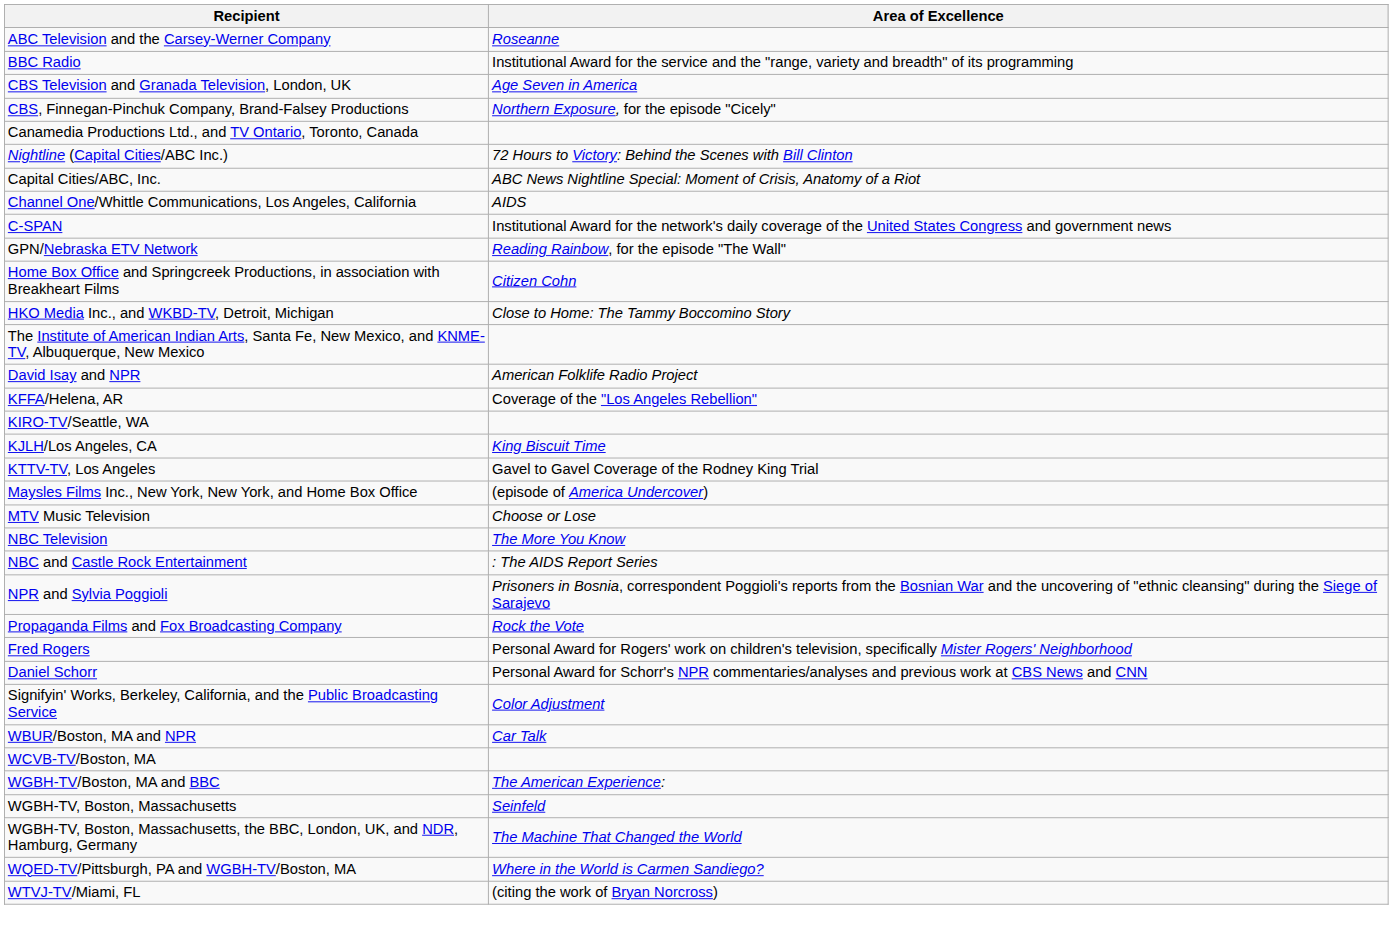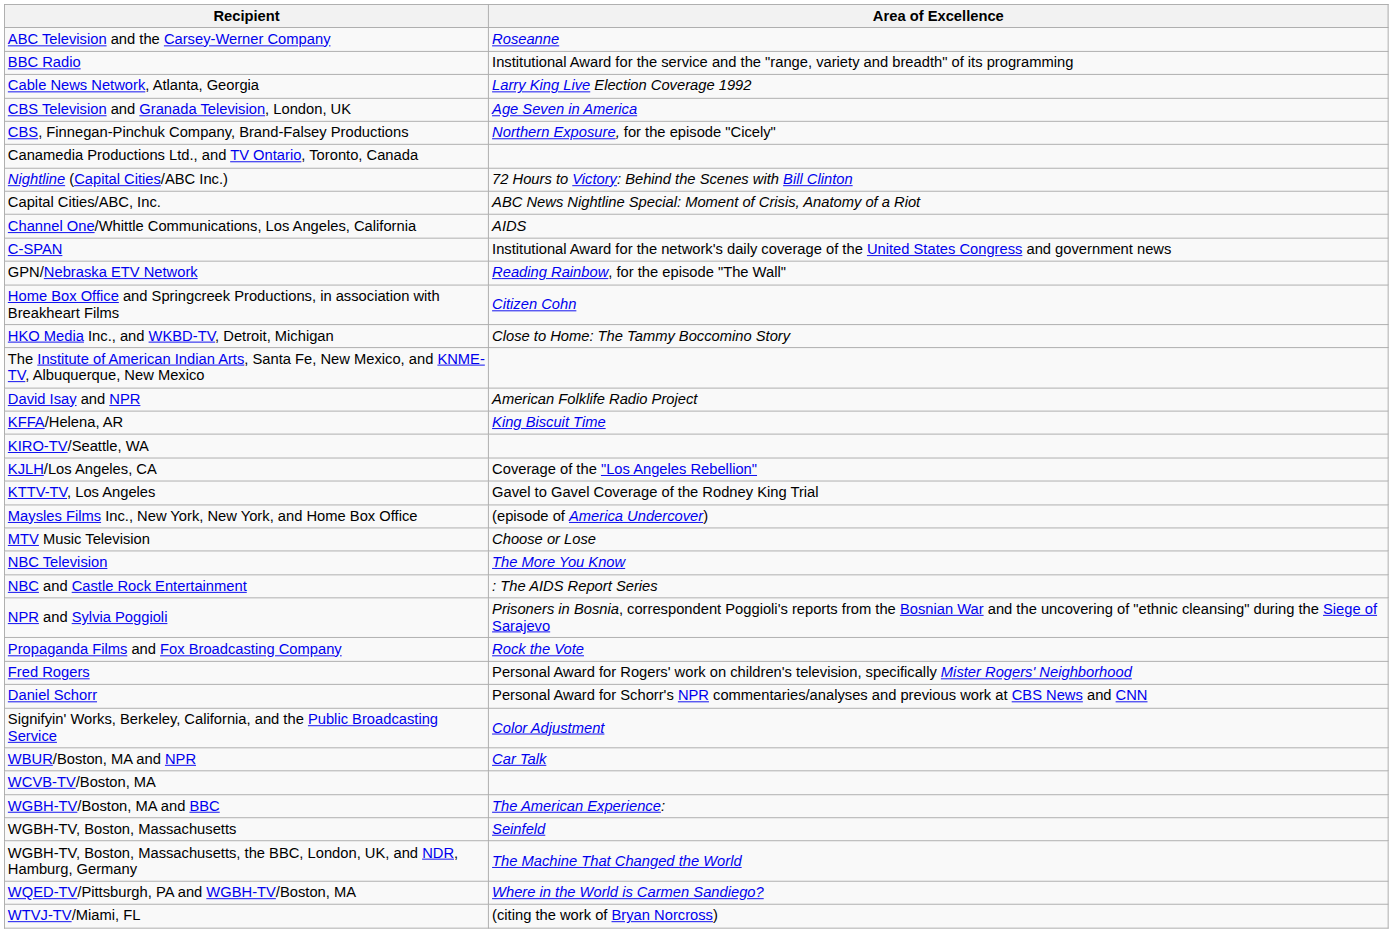 <table class="wikitable" style="width:95%">
 <tr bgcolor="#CCCCCC">
 <th width=35%>Recipient</th>
 <th width=65%>Area of Excellence</th>
 </tr>
 <tr>
 <td rowspan="1"><a href='#'>ABC Television</a> and the <a href='#'>Carsey-Werner Company</a></td>
 <td><em><a href='#'>Roseanne</a></em></td>
 </tr>
 <tr>
 <td rowspan="1"><a href='#'>BBC Radio</a></td>
 <td>Institutional Award for the service and the "range, variety and breadth" of its programming</td>
+</tr>
+<tr>
+<td rowspan="1"><a href='#'>Cable News Network</a>, Atlanta, Georgia</td>
+<td><em><a href='#'>Larry King Live</a> Election Coverage 1992</em></td>
 </tr>
 <tr>
 <td rowspan="1"><a href='#'>CBS Television</a> and <a href='#'>Granada Television</a>, London, UK</td>
 <td><em><a href='#'>Age Seven in America</a></em></td>
 </tr>
 <tr>
 <td rowspan="1"><a href='#'>CBS</a>, Finnegan-Pinchuk Company, Brand-Falsey Productions</td>
 <td><em><a href='#'>Northern Exposure</a>,</em> for the episode "Cicely"</td>
 </tr>
 <tr>
 <td rowspan="1">Canamedia Productions Ltd., and <a href='#'>TV Ontario</a>, Toronto, Canada</td>
 <td><em></em></td>
 </tr>
 <tr>
 <td rowspan="1"><em><a href='#'>Nightline</a></em> (<a href='#'>Capital Cities</a>/ABC Inc.)</td>
 <td><em>72 Hours to <a href='#'>Victory</a>: Behind the Scenes with <a href='#'>Bill Clinton</a></em></td>
 </tr>
 <tr>
 <td rowspan="1">Capital Cities/ABC, Inc.</td>
 <td><em>ABC News Nightline Special: Moment of Crisis, Anatomy of a Riot</em></td>
 </tr>
 <tr>
 <td rowspan="1"><a href='#'>Channel One</a>/Whittle Communications, Los Angeles, California</td>
 <td><em>AIDS</em></td>
 </tr>
 <tr>
 <td rowspan="1"><a href='#'>C-SPAN</a></td>
 <td>Institutional Award for the network's daily coverage of the <a href='#'>United States Congress</a> and government news</td>
 </tr>
 <tr>
 <td rowspan="1">GPN/<a href='#'>Nebraska ETV Network</a></td>
 <td><em><a href='#'>Reading Rainbow</a></em>, for the episode "The Wall"</td>
 </tr>
 <tr>
 <td rowspan="1"><a href='#'>Home Box Office</a> and Springcreek Productions, in association with Breakheart Films</td>
 <td><em><a href='#'>Citizen Cohn</a></em></td>
 </tr>
 <tr>
 <td rowspan="1"><a href='#'>HKO Media</a> Inc., and <a href='#'>WKBD-TV</a>, Detroit, Michigan</td>
 <td><em>Close to Home: The Tammy Boccomino Story</em></td>
 </tr>
 <tr>
 <td rowspan="1">The <a href='#'>Institute of American Indian Arts</a>, Santa Fe, New Mexico, and <a href='#'>KNME-TV</a>, Albuquerque, New Mexico</td>
 <td><em></em></td>
 </tr>
 <tr>
 <td rowspan="1"><a href='#'>David Isay</a> and <a href='#'>NPR</a></td>
 <td><em>American Folklife Radio Project</em></td>
 </tr>
 <tr>
 <td rowspan="1"><a href='#'>KFFA</a>/Helena, AR</td>
-<td>Coverage of the <a href='#'>"Los Angeles Rebellion"</a></td>
+<td><em><a href='#'>King Biscuit Time</a></em></td>
 </tr>
 <tr>
 <td rowspan="1"><a href='#'>KIRO-TV</a>/Seattle, WA</td>
 <td><em></em></td>
 </tr>
 <tr>
 <td rowspan="1"><a href='#'>KJLH</a>/Los Angeles, CA</td>
-<td><em><a href='#'>King Biscuit Time</a></em></td>
+<td>Coverage of the <a href='#'>"Los Angeles Rebellion"</a></td>
 </tr>
 <tr>
 <td rowspan="1"><a href='#'>KTTV-TV</a>, Los Angeles</td>
 <td>Gavel to Gavel Coverage of the Rodney King Trial</td>
 </tr>
 <tr>
 <td rowspan="1"><a href='#'>Maysles Films</a> Inc., New York, New York, and Home Box Office</td>
 <td><em></em> (episode of <em><a href='#'>America Undercover</a></em>)</td>
 </tr>
 <tr>
 <td rowspan="1"><a href='#'>MTV</a> Music Television</td>
 <td><em>Choose or Lose</em></td>
 </tr>
 <tr>
 <td rowspan="1"><a href='#'>NBC Television</a></td>
 <td><em><a href='#'>The More You Know</a></em></td>
 </tr>
 <tr>
 <td rowspan="1"><a href='#'>NBC</a> and <a href='#'>Castle Rock Entertainment</a></td>
 <td><em>: The AIDS Report Series</em></td>
 </tr>
 <tr>
 <td rowspan="1"><a href='#'>NPR</a> and <a href='#'>Sylvia Poggioli</a></td>
 <td><em>Prisoners in Bosnia</em>, correspondent Poggioli's reports from the <a href='#'>Bosnian War</a> and the uncovering of "ethnic cleansing" during the <a href='#'>Siege of Sarajevo</a></td>
 </tr>
 <tr>
 <td rowspan="1"><a href='#'>Propaganda Films</a> and <a href='#'>Fox Broadcasting Company</a></td>
 <td><em><a href='#'>Rock the Vote</a></em></td>
 </tr>
 <tr>
 <td rowspan="1"><a href='#'>Fred Rogers</a></td>
 <td>Personal Award for Rogers' work on children's television, specifically <em><a href='#'>Mister Rogers' Neighborhood</a></em></td>
 </tr>
 <tr>
 <td rowspan="1"><a href='#'>Daniel Schorr</a></td>
 <td>Personal Award for Schorr's <a href='#'>NPR</a> commentaries/analyses and previous work at <a href='#'>CBS News</a> and <a href='#'>CNN</a></td>
 </tr>
 <tr>
 <td rowspan="1">Signifyin' Works, Berkeley, California, and the <a href='#'>Public Broadcasting Service</a></td>
 <td><em><a href='#'>Color Adjustment</a></em></td>
 </tr>
 <tr>
 <td rowspan="1"><a href='#'>WBUR</a>/Boston, MA and <a href='#'>NPR</a></td>
 <td><em><a href='#'>Car Talk</a></em></td>
 </tr>
 <tr>
 <td rowspan="1"><a href='#'>WCVB-TV</a>/Boston, MA</td>
 <td><em></em></td>
 </tr>
 <tr>
 <td rowspan="1"><a href='#'>WGBH-TV</a>/Boston, MA and <a href='#'>BBC</a></td>
 <td><em><a href='#'>The American Experience</a>: </em></td>
 </tr>
 <tr>
 <td rowspan="1">WGBH-TV, Boston, Massachusetts</td>
 <td><em><a href='#'>Seinfeld</a></em></td>
 </tr>
 <tr>
 <td rowspan="1">WGBH-TV, Boston, Massachusetts, the BBC, London, UK, and <a href='#'>NDR</a>, Hamburg, Germany</td>
 <td><em><a href='#'>The Machine That Changed the World</a></em></td>
 </tr>
 <tr>
 <td rowspan="1"><a href='#'>WQED-TV</a>/Pittsburgh, PA and <a href='#'>WGBH-TV</a>/Boston, MA</td>
 <td><em><a href='#'>Where in the World is Carmen Sandiego?</a></em></td>
 </tr>
 <tr>
 <td rowspan="1"><a href='#'>WTVJ-TV</a>/Miami, FL</td>
 <td><em></em> (citing the work of <a href='#'>Bryan Norcross</a>)</td>
 </tr>
 </table>
